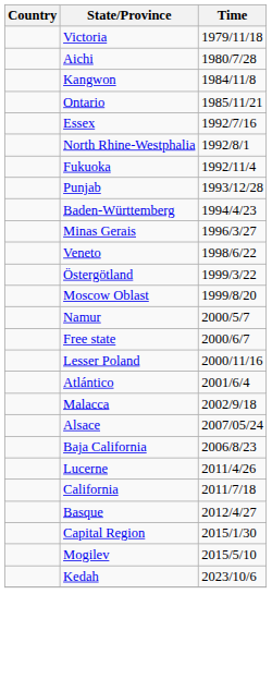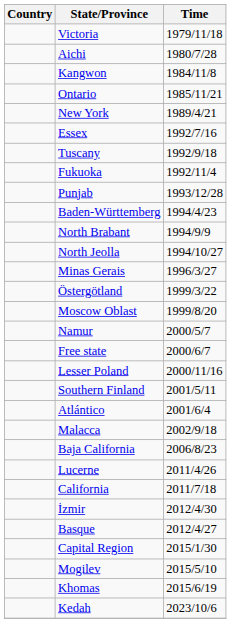 <table class="wikitable sortable">
 <tr>
 <th>Country</th>
 <th>State/Province</th>
 <th>Time</th>
 </tr>
 <tr>
 <td></td>
 <td><a href='#'>Victoria</a></td>
 <td>1979/11/18</td>
 </tr>
 <tr>
 <td></td>
 <td><a href='#'>Aichi</a></td>
 <td>1980/7/28</td>
 </tr>
 <tr>
 <td></td>
 <td><a href='#'>Kangwon</a></td>
 <td>1984/11/8</td>
 </tr>
 <tr>
 <td></td>
 <td><a href='#'>Ontario</a></td>
 <td>1985/11/21</td>
 </tr>
 <tr>
 <td></td>
+<td><a href='#'>New York</a></td>
+<td>1989/4/21</td>
+</tr>
+<tr>
+<td></td>
 <td><a href='#'>Essex</a></td>
 <td>1992/7/16</td>
 </tr>
 <tr>
 <td></td>
-<td><a href='#'>North Rhine-Westphalia</a></td>
-<td>1992/8/1</td>
+<td><a href='#'>Tuscany</a></td>
+<td>1992/9/18</td>
 </tr>
 <tr>
 <td></td>
 <td><a href='#'>Fukuoka</a></td>
 <td>1992/11/4</td>
 </tr>
 <tr>
 <td></td>
 <td><a href='#'>Punjab</a></td>
 <td>1993/12/28</td>
 </tr>
 <tr>
 <td></td>
 <td><a href='#'>Baden-Württemberg</a></td>
 <td>1994/4/23</td>
 </tr>
 <tr>
 <td></td>
-<td><a href='#'>Minas Gerais</a></td>
-<td>1996/3/27</td>
+<td><a href='#'>North Brabant</a></td>
+<td>1994/9/9</td>
 </tr>
 <tr>
 <td></td>
-<td><a href='#'>Veneto</a></td>
-<td>1998/6/22</td>
+<td><a href='#'>North Jeolla</a></td>
+<td>1994/10/27</td>
+</tr>
+<tr>
+<td></td>
+<td><a href='#'>Minas Gerais</a></td>
+<td>1996/3/27</td>
 </tr>
 <tr>
 <td></td>
 <td><a href='#'>Östergötland</a></td>
 <td>1999/3/22</td>
 </tr>
 <tr>
 <td></td>
 <td><a href='#'>Moscow Oblast</a></td>
 <td>1999/8/20</td>
 </tr>
 <tr>
 <td></td>
 <td><a href='#'>Namur</a></td>
 <td>2000/5/7</td>
 </tr>
 <tr>
 <td></td>
 <td><a href='#'>Free state</a></td>
 <td>2000/6/7</td>
 </tr>
 <tr>
 <td></td>
 <td><a href='#'>Lesser Poland</a></td>
 <td>2000/11/16</td>
 </tr>
 <tr>
 <td></td>
+<td><a href='#'>Southern Finland</a></td>
+<td>2001/5/11</td>
+</tr>
+<tr>
+<td></td>
 <td><a href='#'>Atlántico</a></td>
 <td>2001/6/4</td>
 </tr>
 <tr>
 <td></td>
 <td><a href='#'>Malacca</a></td>
 <td>2002/9/18</td>
-</tr>
-<tr>
-<td></td>
-<td><a href='#'>Alsace</a></td>
-<td>2007/05/24</td>
 </tr>
 <tr>
 <td></td>
 <td><a href='#'>Baja California</a></td>
 <td>2006/8/23</td>
 </tr>
 <tr>
 <td></td>
 <td><a href='#'>Lucerne</a></td>
 <td>2011/4/26</td>
 </tr>
 <tr>
 <td></td>
 <td><a href='#'>California</a></td>
 <td>2011/7/18</td>
 </tr>
 <tr>
 <td></td>
+<td><a href='#'>İzmir</a></td>
+<td>2012/4/30</td>
+</tr>
+<tr>
+<td></td>
 <td><a href='#'>Basque</a></td>
 <td>2012/4/27</td>
 </tr>
 <tr>
 <td></td>
 <td><a href='#'>Capital Region</a></td>
 <td>2015/1/30</td>
 </tr>
 <tr>
 <td></td>
 <td><a href='#'>Mogilev</a></td>
 <td>2015/5/10</td>
 </tr>
 <tr>
 <td></td>
+<td><a href='#'>Khomas</a></td>
+<td>2015/6/19</td>
+</tr>
+<tr>
+<td></td>
 <td><a href='#'>Kedah</a></td>
 <td>2023/10/6</td>
 </tr>
 <tr>
 </tr>
 </table>
